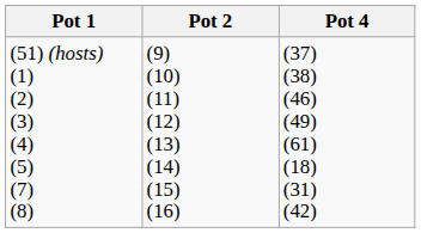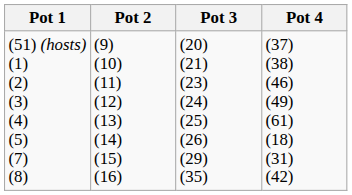 <table class="wikitable sortable">
 <tr>
 <th width=25%>Pot 1</th>
 <th width=25%>Pot 2</th>
+<th width=25%>Pot 3</th>
 <th width=25%>Pot 4</th>
 </tr>
 <tr>
 <td> (51) <em>(hosts)</em><br> (1)<br> (2)<br> (3)<br> (4)<br> (5)<br> (7)<br> (8)</td>
 <td> (9)<br> (10)<br> (11)<br> (12)<br> (13)<br> (14)<br> (15)<br> (16)</td>
+<td> (20)<br> (21)<br> (23)<br> (24)<br> (25)<br> (26)<br> (29)<br> (35)</td>
 <td> (37)<br> (38)<br> (46)<br> (49)<br> (61)<br> (18)<br> (31)<br> (42)</td>
 </tr>
 </table>
